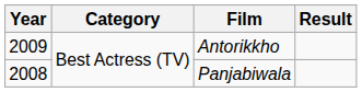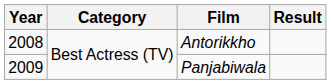 <table class="wikitable" style="font-size: 95%;">
 <tr>
 <th>Year</th>
 <th>Category</th>
 <th>Film</th>
 <th>Result</th>
 </tr>
 <tr>
-<td>2009</td>
+<td>2008</td>
 <td rowspan="2">Best Actress (TV)</td>
 <td><em>Antorikkho</em></td>
 <td></td>
 </tr>
 <tr>
-<td>2008</td>
+<td>2009</td>
 <td><em>Panjabiwala</em></td>
 <td></td>
 </tr>
 </table>
